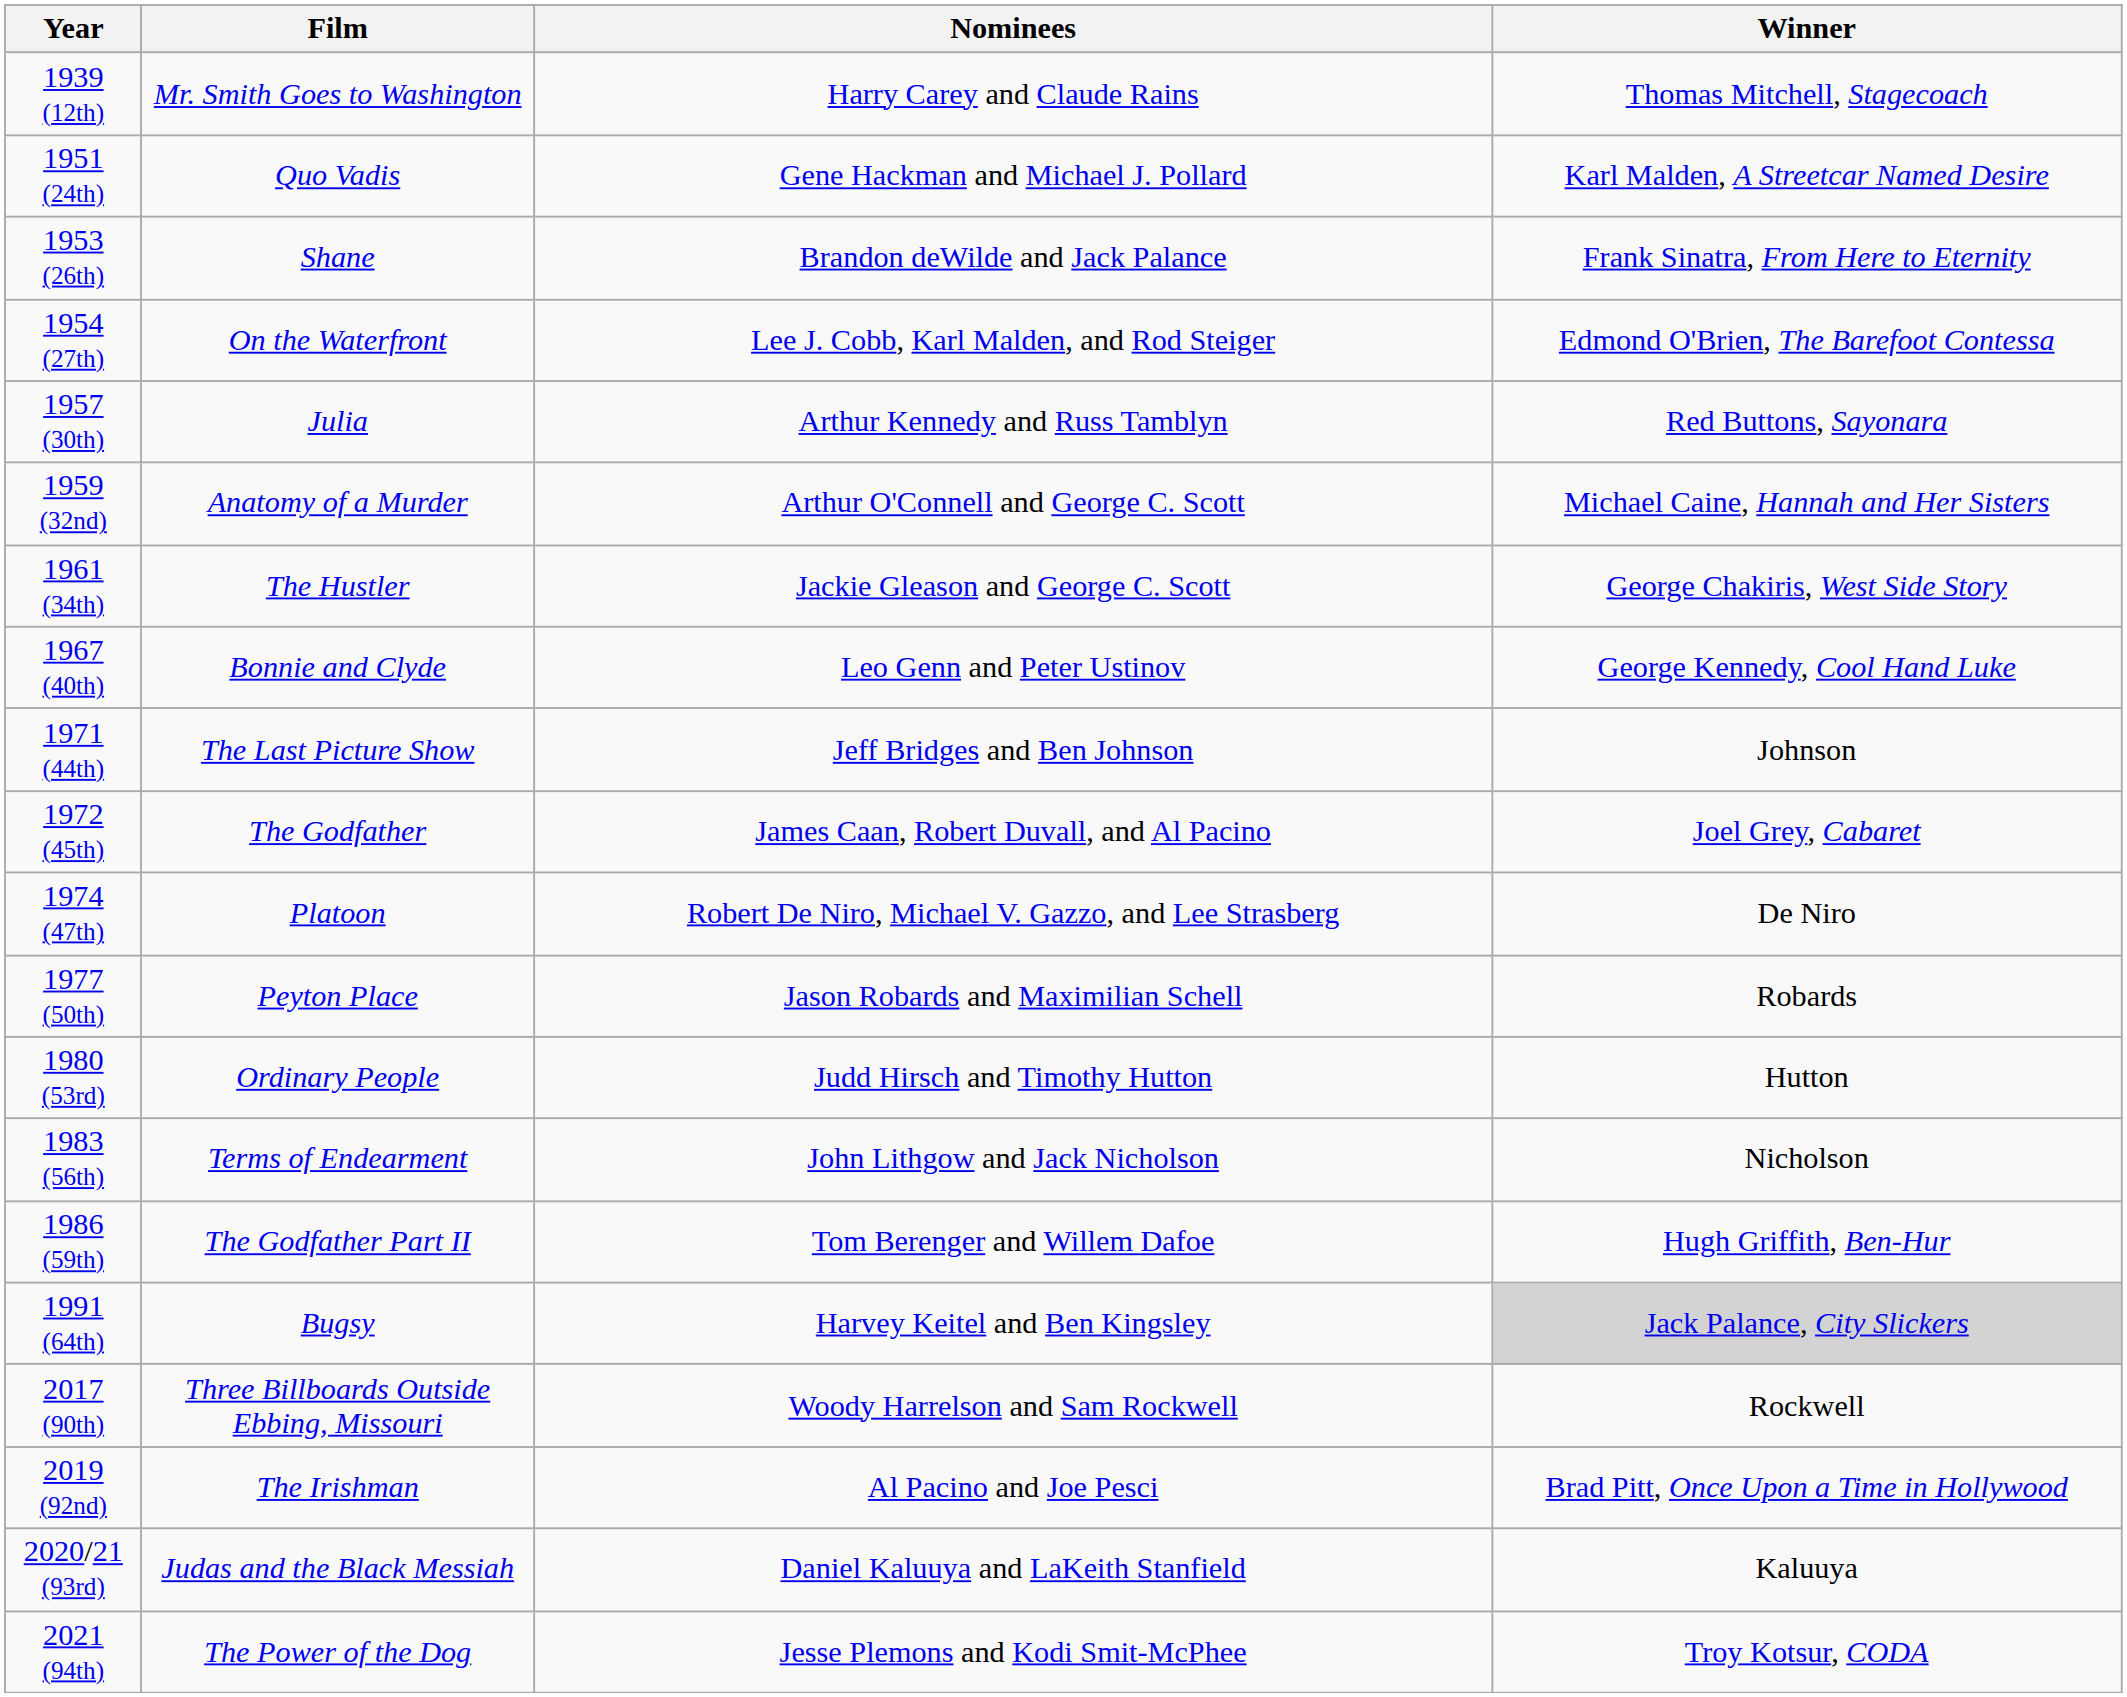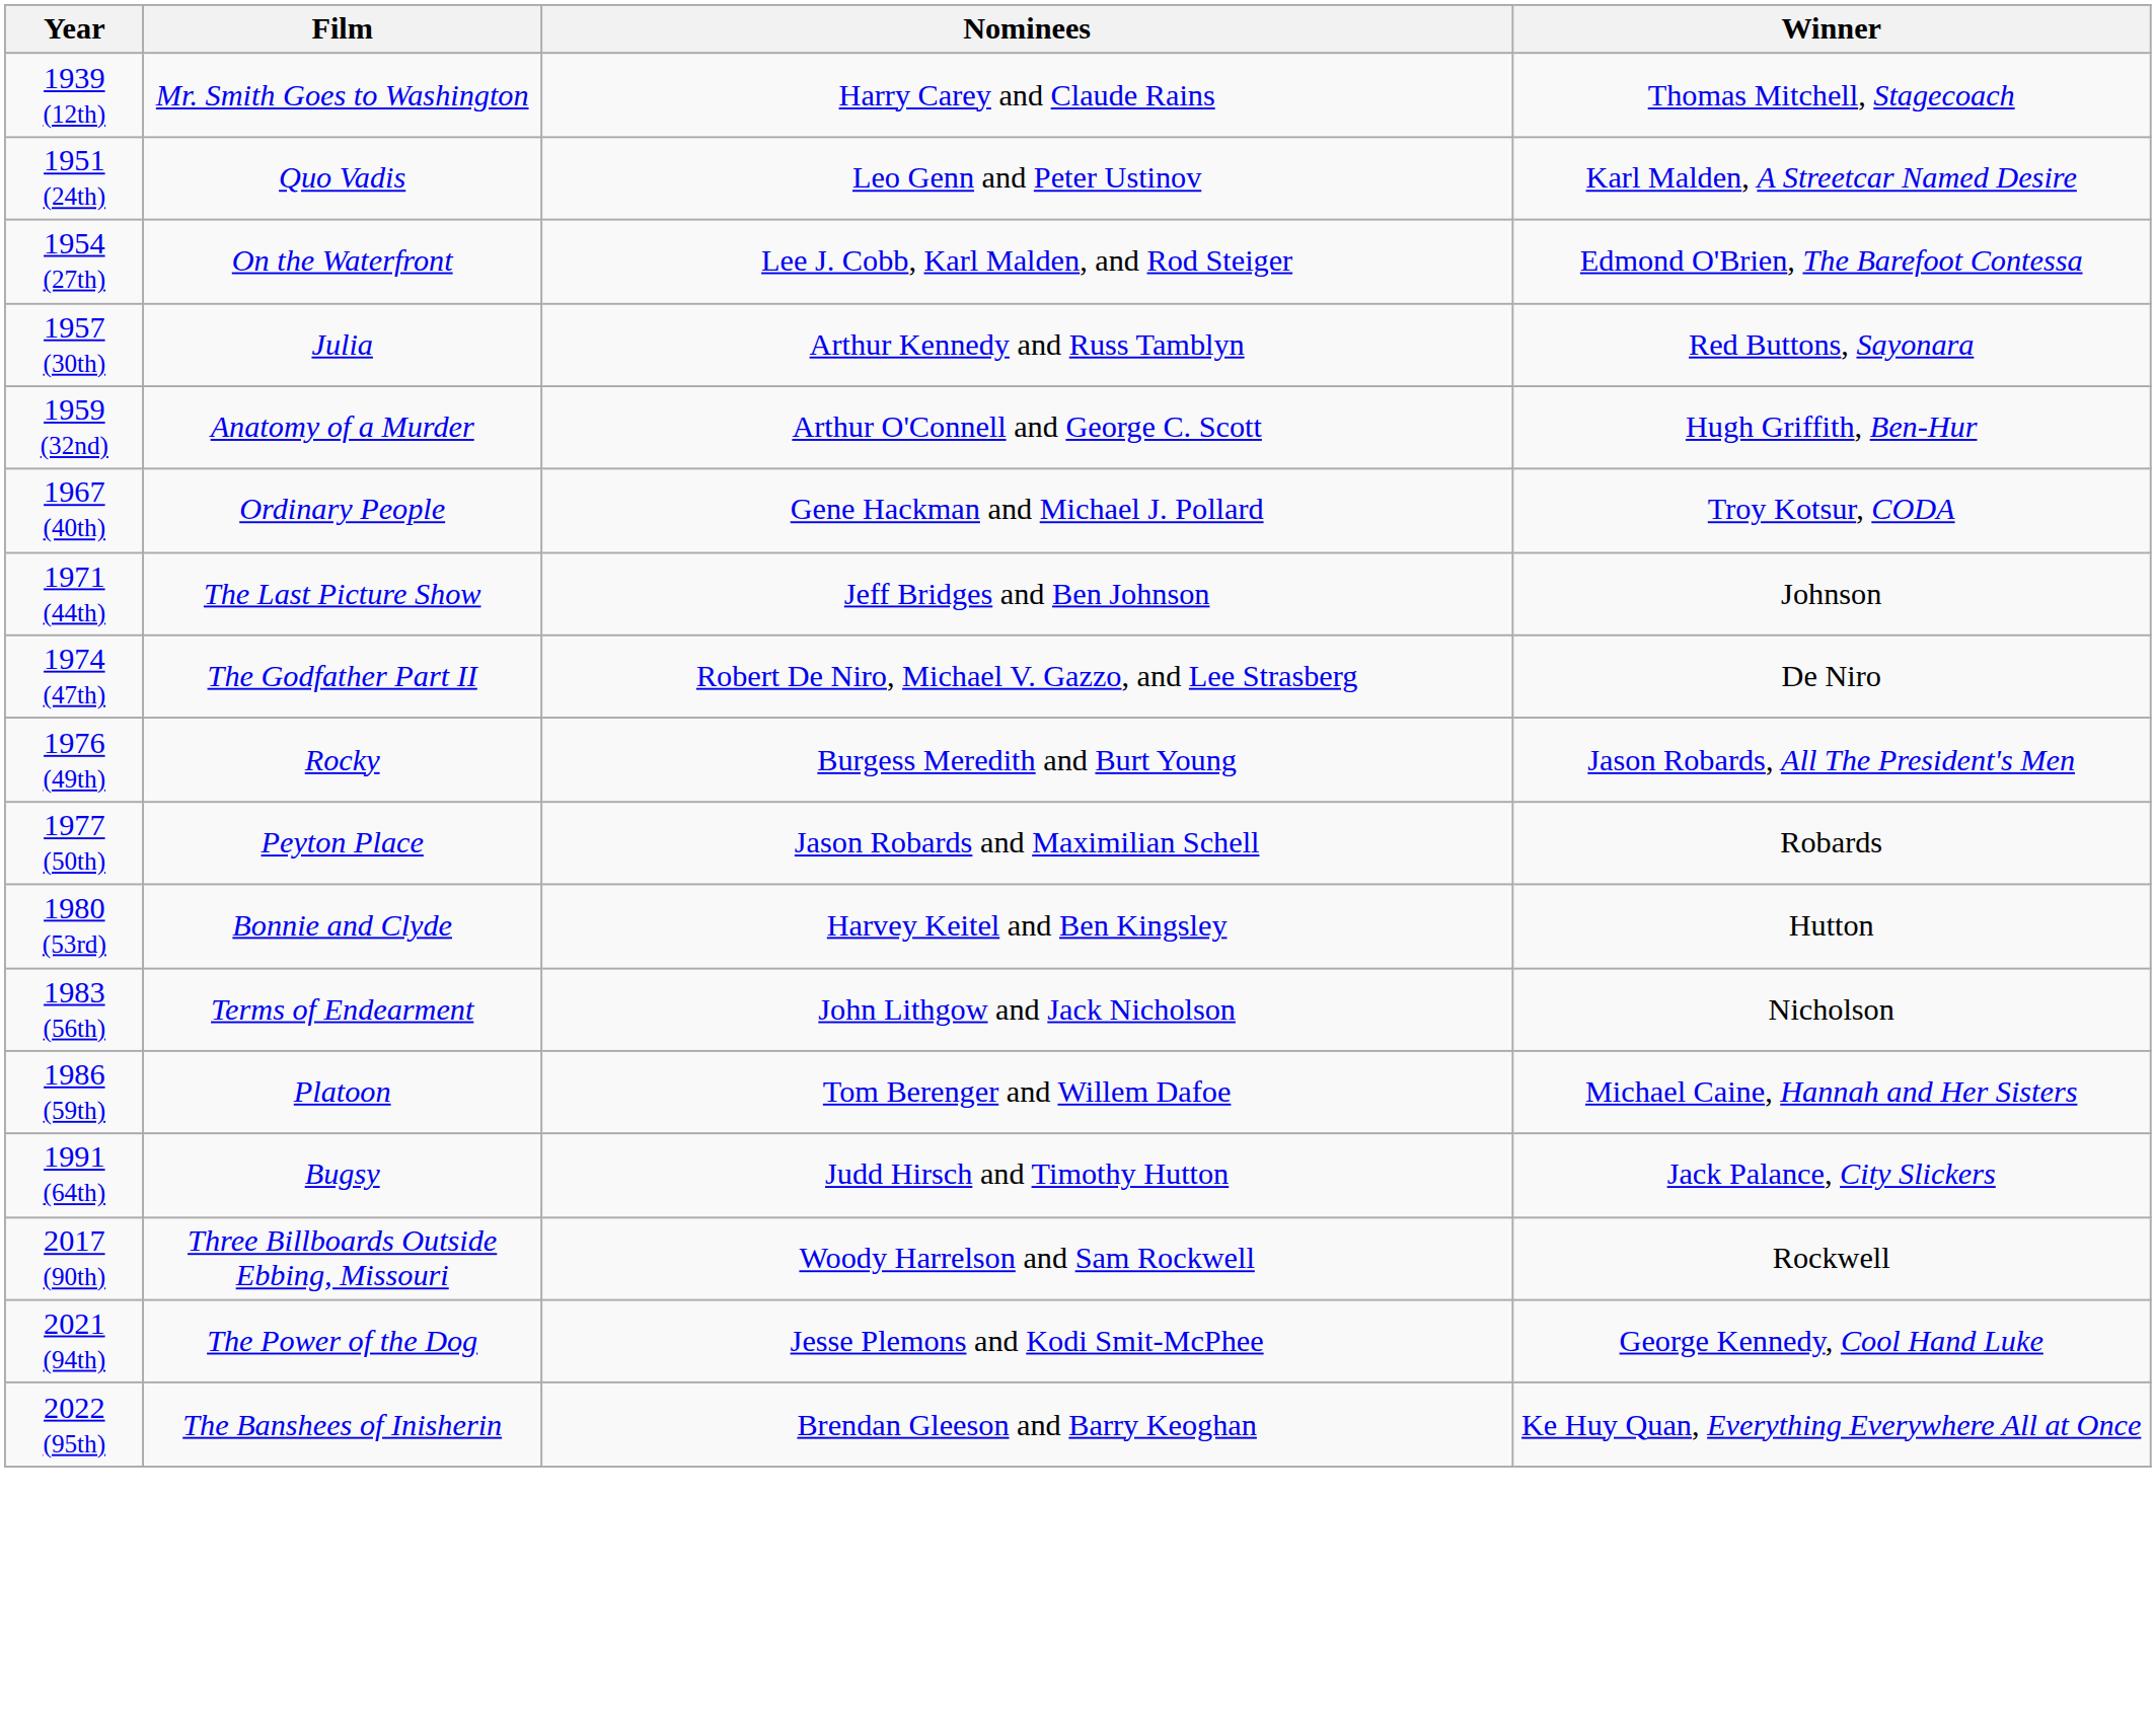 <table class="wikitable sortable" style="text-align: center">
 <tr>
 <th style="width:65px;"><strong>Year</strong></th>
 <th style="width:200px;"><strong>Film</strong></th>
 <th style="width:500px;"><strong>Nominees</strong></th>
 <th style="width:325px;"><strong>Winner</strong></th>
 </tr>
 <tr>
 <td><a href='#'>1939</a><br><small><a href='#'>(12th)</a></small></td>
 <td><em><a href='#'>Mr. Smith Goes to Washington</a></em></td>
 <td sortname><a href='#'>Harry Carey</a> and <a href='#'>Claude Rains</a></td>
 <td><a href='#'>Thomas Mitchell</a>, <em><a href='#'>Stagecoach</a></em></td>
 </tr>
 <tr>
 <td><a href='#'>1951</a><br><small><a href='#'>(24th)</a></small></td>
 <td><em><a href='#'>Quo Vadis</a></em></td>
-<td sortname><a href='#'>Gene Hackman</a> and <a href='#'>Michael J. Pollard</a></td>
+<td sortname><a href='#'>Leo Genn</a> and <a href='#'>Peter Ustinov</a></td>
 <td><a href='#'>Karl Malden</a>, <em><a href='#'>A Streetcar Named Desire</a></em></td>
-</tr>
-<tr>
-<td><a href='#'>1953</a><br><small><a href='#'>(26th)</a></small></td>
-<td><em><a href='#'>Shane</a></em></td>
-<td sortname><a href='#'>Brandon deWilde</a> and <a href='#'>Jack Palance</a></td>
-<td><a href='#'>Frank Sinatra</a>, <em><a href='#'>From Here to Eternity</a></em></td>
 </tr>
 <tr>
 <td><a href='#'>1954</a><br><small><a href='#'>(27th)</a></small></td>
 <td><em><a href='#'>On the Waterfront</a></em></td>
 <td sortname><a href='#'>Lee J. Cobb</a>, <a href='#'>Karl Malden</a>, and <a href='#'>Rod Steiger</a></td>
 <td><a href='#'>Edmond O'Brien</a>, <em><a href='#'>The Barefoot Contessa</a></em></td>
 </tr>
 <tr>
 <td><a href='#'>1957</a><br><small><a href='#'>(30th)</a></small></td>
 <td><em><a href='#'>Julia</a></em></td>
 <td sortname><a href='#'>Arthur Kennedy</a> and <a href='#'>Russ Tamblyn</a></td>
 <td><a href='#'>Red Buttons</a>, <em><a href='#'>Sayonara</a></em></td>
 </tr>
 <tr>
 <td><a href='#'>1959</a><br><small><a href='#'>(32nd)</a></small></td>
 <td><em><a href='#'>Anatomy of a Murder</a></em></td>
 <td sortname><a href='#'>Arthur O'Connell</a> and <a href='#'>George C. Scott</a></td>
-<td><a href='#'>Michael Caine</a>, <em><a href='#'>Hannah and Her Sisters</a></em></td>
-</tr>
-<tr>
-<td><a href='#'>1961</a><br><small><a href='#'>(34th)</a></small></td>
-<td><em><a href='#'>The Hustler</a></em></td>
-<td sortname><a href='#'>Jackie Gleason</a> and <a href='#'>George C. Scott</a></td>
-<td><a href='#'>George Chakiris</a>, <em><a href='#'>West Side Story</a></em></td>
+<td><a href='#'>Hugh Griffith</a>, <em><a href='#'>Ben-Hur</a></em></td>
 </tr>
 <tr>
 <td><a href='#'>1967</a><br><small><a href='#'>(40th)</a></small></td>
-<td><em><a href='#'>Bonnie and Clyde</a></em></td>
-<td sortname><a href='#'>Leo Genn</a> and <a href='#'>Peter Ustinov</a></td>
-<td><a href='#'>George Kennedy</a>, <em><a href='#'>Cool Hand Luke</a></em></td>
+<td><em><a href='#'>Ordinary People</a></em></td>
+<td sortname><a href='#'>Gene Hackman</a> and <a href='#'>Michael J. Pollard</a></td>
+<td><a href='#'>Troy Kotsur</a>, <em><a href='#'>CODA</a></em></td>
 </tr>
 <tr>
 <td><a href='#'>1971</a><br><small><a href='#'>(44th)</a></small></td>
 <td><em><a href='#'>The Last Picture Show</a></em></td>
 <td sortname><a href='#'>Jeff Bridges</a> and <a href='#'>Ben Johnson</a></td>
 <td>Johnson</td>
 </tr>
 <tr>
-<td><a href='#'>1972</a><br><small><a href='#'>(45th)</a></small></td>
-<td><em><a href='#'>The Godfather</a></em></td>
-<td sortname><a href='#'>James Caan</a>, <a href='#'>Robert Duvall</a>, and <a href='#'>Al Pacino</a></td>
-<td><a href='#'>Joel Grey</a>, <em><a href='#'>Cabaret</a></em></td>
+<td><a href='#'>1974</a><br><small><a href='#'>(47th)</a></small></td>
+<td><em><a href='#'>The Godfather Part II</a></em></td>
+<td sortname><a href='#'>Robert De Niro</a>, <a href='#'>Michael V. Gazzo</a>, and <a href='#'>Lee Strasberg</a></td>
+<td>De Niro</td>
 </tr>
 <tr>
-<td><a href='#'>1974</a><br><small><a href='#'>(47th)</a></small></td>
-<td><em><a href='#'>Platoon</a></em></td>
-<td sortname><a href='#'>Robert De Niro</a>, <a href='#'>Michael V. Gazzo</a>, and <a href='#'>Lee Strasberg</a></td>
-<td>De Niro</td>
+<td><a href='#'>1976</a><br><small><a href='#'>(49th)</a></small></td>
+<td><em><a href='#'>Rocky</a></em></td>
+<td sortname><a href='#'>Burgess Meredith</a> and <a href='#'>Burt Young</a></td>
+<td><a href='#'>Jason Robards</a>, <em><a href='#'>All The President's Men</a></em></td>
 </tr>
 <tr>
 <td><a href='#'>1977</a><br><small><a href='#'>(50th)</a></small></td>
 <td><em><a href='#'>Peyton Place</a></em></td>
 <td sortname><a href='#'>Jason Robards</a> and <a href='#'>Maximilian Schell</a></td>
 <td>Robards</td>
 </tr>
 <tr>
 <td><a href='#'>1980</a><br><small><a href='#'>(53rd)</a></small></td>
-<td><em><a href='#'>Ordinary People</a></em></td>
-<td sortname><a href='#'>Judd Hirsch</a> and <a href='#'>Timothy Hutton</a></td>
+<td><em><a href='#'>Bonnie and Clyde</a></em></td>
+<td sortname><a href='#'>Harvey Keitel</a> and <a href='#'>Ben Kingsley</a></td>
 <td>Hutton</td>
 </tr>
 <tr>
 <td><a href='#'>1983</a><br><small><a href='#'>(56th)</a></small></td>
 <td><em><a href='#'>Terms of Endearment</a></em></td>
 <td sortname><a href='#'>John Lithgow</a> and <a href='#'>Jack Nicholson</a></td>
 <td>Nicholson</td>
 </tr>
 <tr>
 <td><a href='#'>1986</a><br><small><a href='#'>(59th)</a></small></td>
-<td><em><a href='#'>The Godfather Part II</a></em></td>
+<td><em><a href='#'>Platoon</a></em></td>
 <td sortname><a href='#'>Tom Berenger</a> and <a href='#'>Willem Dafoe</a></td>
-<td><a href='#'>Hugh Griffith</a>, <em><a href='#'>Ben-Hur</a></em></td>
+<td><a href='#'>Michael Caine</a>, <em><a href='#'>Hannah and Her Sisters</a></em></td>
 </tr>
 <tr>
 <td><a href='#'>1991</a><br><small><a href='#'>(64th)</a></small></td>
 <td><em><a href='#'>Bugsy</a></em></td>
-<td sortname><a href='#'>Harvey Keitel</a> and <a href='#'>Ben Kingsley</a></td>
-<td style="background: lightgrey;"><a href='#'>Jack Palance</a>, <em><a href='#'>City Slickers</a></em></td>
+<td sortname><a href='#'>Judd Hirsch</a> and <a href='#'>Timothy Hutton</a></td>
+<td><a href='#'>Jack Palance</a>, <em><a href='#'>City Slickers</a></em></td>
 </tr>
 <tr>
 <td><a href='#'>2017</a><br><small><a href='#'>(90th)</a></small></td>
 <td><em><a href='#'>Three Billboards Outside Ebbing, Missouri</a></em></td>
 <td sortname><a href='#'>Woody Harrelson</a> and <a href='#'>Sam Rockwell</a></td>
 <td>Rockwell</td>
 </tr>
 <tr>
-<td><a href='#'>2019</a><br><small><a href='#'>(92nd)</a></small></td>
-<td><em><a href='#'>The Irishman</a></em></td>
-<td sortname><a href='#'>Al Pacino</a> and <a href='#'>Joe Pesci</a></td>
-<td><a href='#'>Brad Pitt</a>, <em><a href='#'>Once Upon a Time in Hollywood</a></em></td>
-</tr>
-<tr>
-<td><a href='#'>2020</a>/<a href='#'>21</a><br><small><a href='#'>(93rd)</a></small></td>
-<td><em><a href='#'>Judas and the Black Messiah</a></em></td>
-<td sortname><a href='#'>Daniel Kaluuya</a> and <a href='#'>LaKeith Stanfield</a></td>
-<td>Kaluuya</td>
-</tr>
-<tr>
 <td><a href='#'>2021</a><br><small><a href='#'>(94th)</a></small></td>
 <td><em><a href='#'>The Power of the Dog</a></em></td>
 <td sortname><a href='#'>Jesse Plemons</a> and <a href='#'>Kodi Smit-McPhee</a></td>
-<td><a href='#'>Troy Kotsur</a>, <em><a href='#'>CODA</a></em></td>
+<td><a href='#'>George Kennedy</a>, <em><a href='#'>Cool Hand Luke</a></em></td>
+</tr>
+<tr>
+<td><a href='#'>2022</a><br><small><a href='#'>(95th)</a></small></td>
+<td><em><a href='#'>The Banshees of Inisherin</a></em></td>
+<td sortname><a href='#'>Brendan Gleeson</a> and <a href='#'>Barry Keoghan</a></td>
+<td><a href='#'>Ke Huy Quan</a>, <em><a href='#'>Everything Everywhere All at Once</a></em></td>
 </tr>
 </table>
